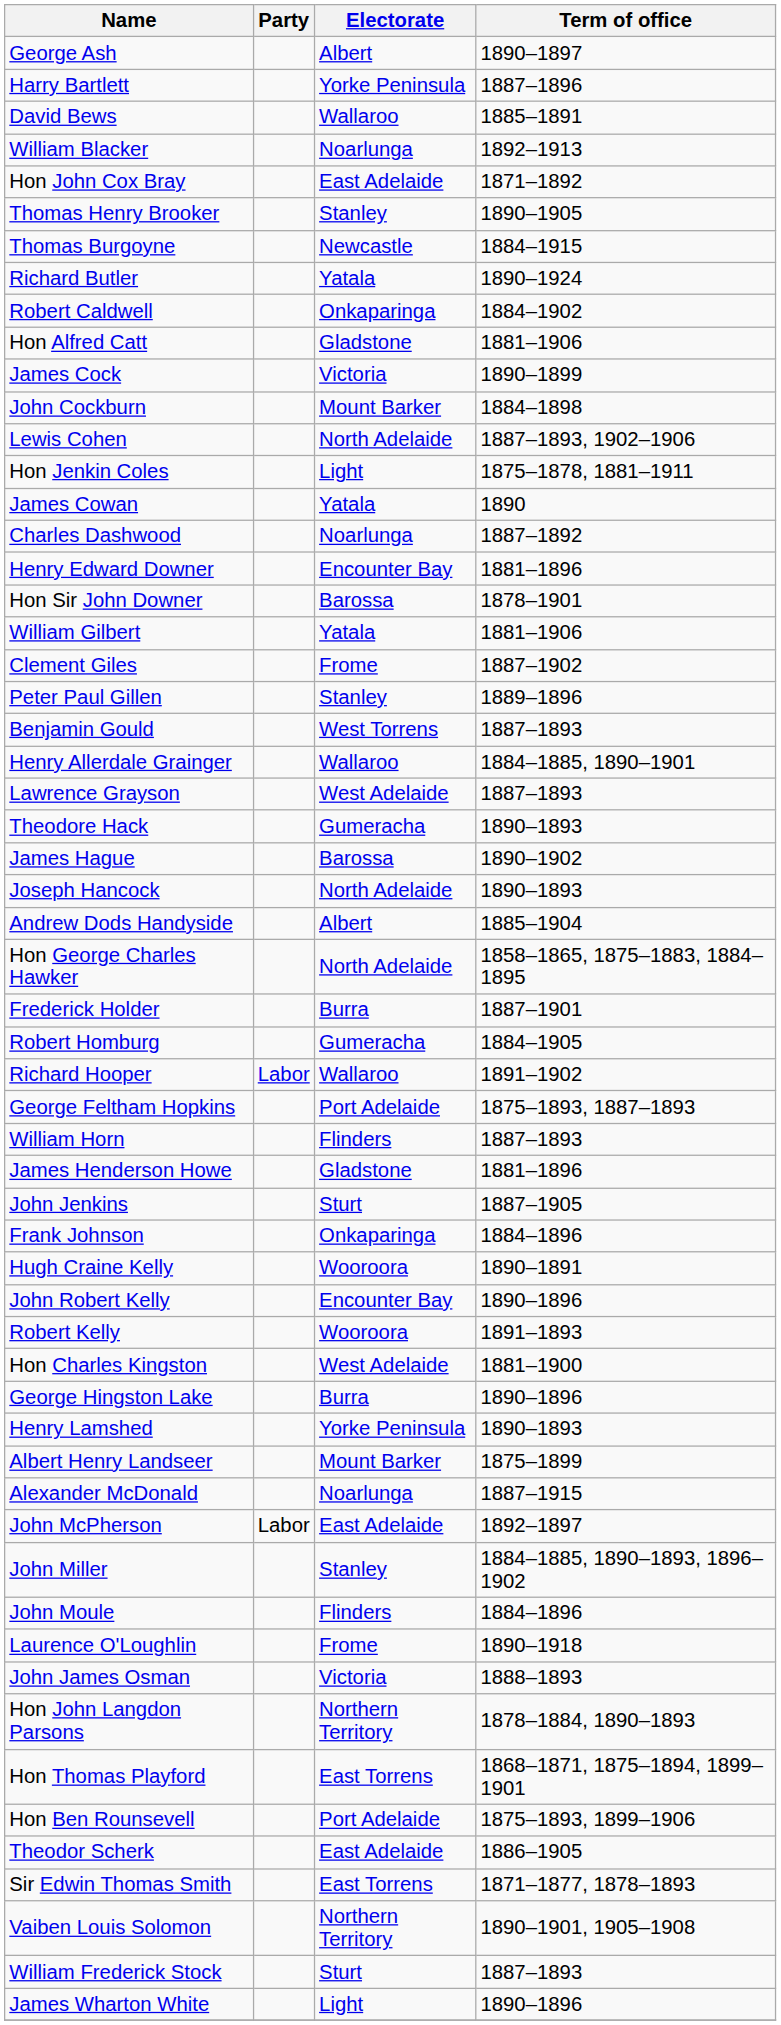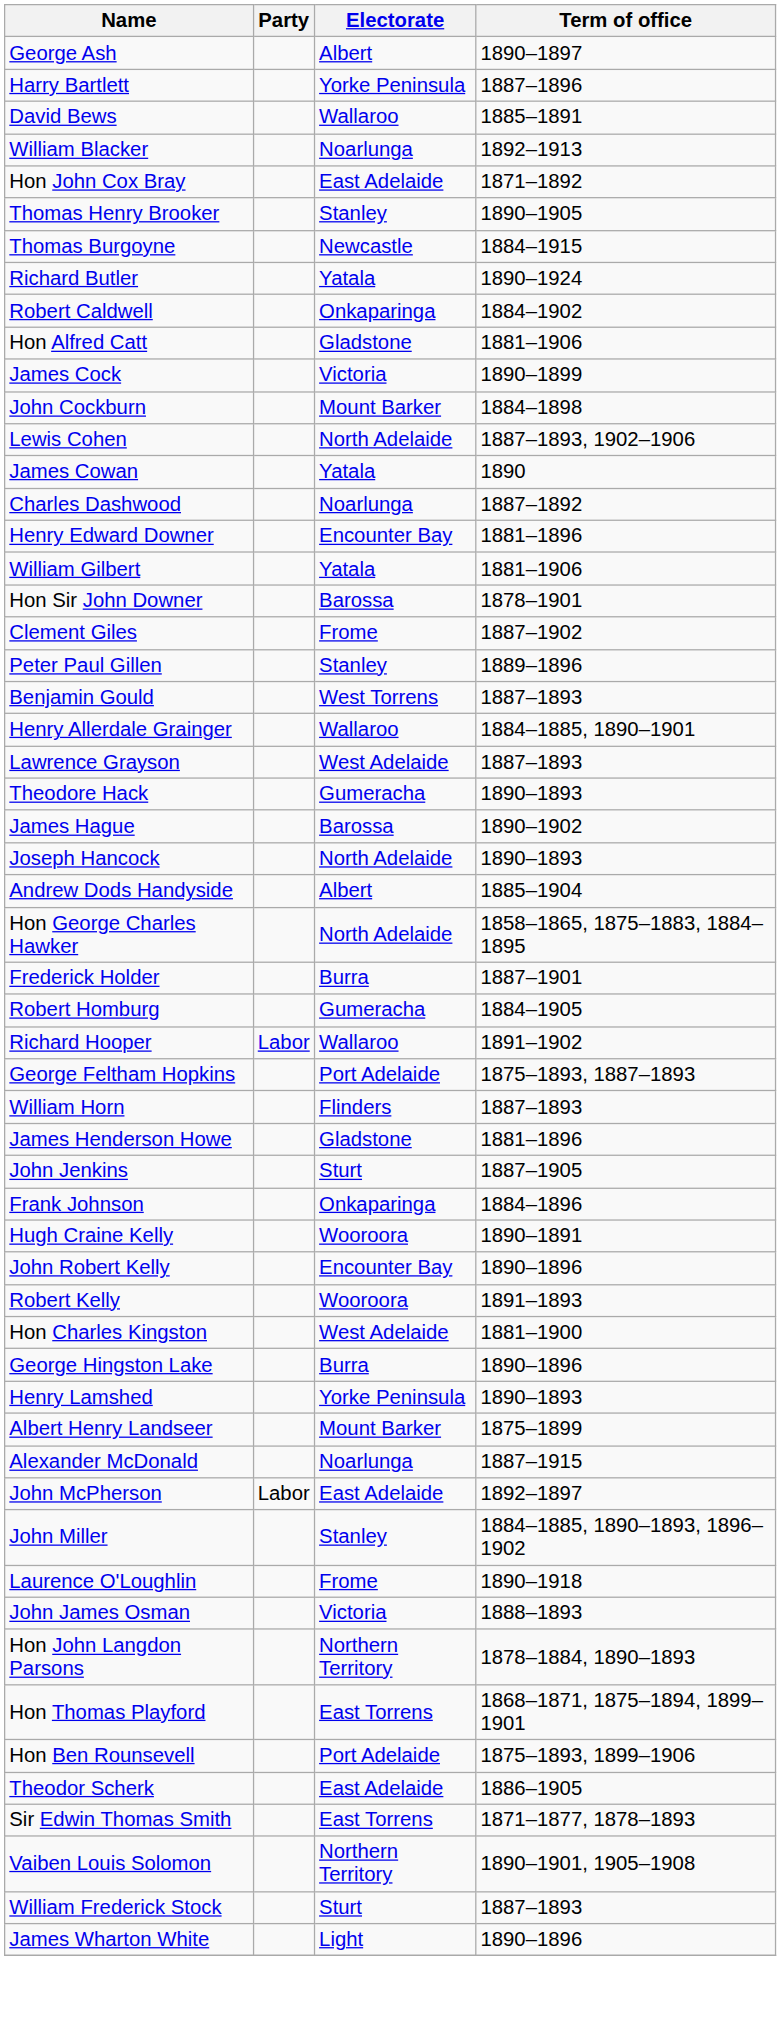 <table class="wikitable sortable">
 <tr>
 <th>Name</th>
 <th>Party</th>
 <th><a href='#'>Electorate</a></th>
 <th>Term of office</th>
 </tr>
 <tr>
 <td><a href='#'>George Ash</a></td>
 <td></td>
 <td><a href='#'>Albert</a></td>
 <td>1890–1897</td>
 </tr>
 <tr>
 <td><a href='#'>Harry Bartlett</a></td>
 <td></td>
 <td><a href='#'>Yorke Peninsula</a></td>
 <td>1887–1896</td>
 </tr>
 <tr>
 <td><a href='#'>David Bews</a> </td>
 <td></td>
 <td><a href='#'>Wallaroo</a></td>
 <td>1885–1891</td>
 </tr>
 <tr>
 <td><a href='#'>William Blacker</a> </td>
 <td></td>
 <td><a href='#'>Noarlunga</a></td>
 <td>1892–1913</td>
 </tr>
 <tr>
 <td>Hon <a href='#'>John Cox Bray</a> </td>
 <td></td>
 <td><a href='#'>East Adelaide</a></td>
 <td>1871–1892</td>
 </tr>
 <tr>
 <td><a href='#'>Thomas Henry Brooker</a></td>
 <td></td>
 <td><a href='#'>Stanley</a></td>
 <td>1890–1905</td>
 </tr>
 <tr>
 <td><a href='#'>Thomas Burgoyne</a></td>
 <td></td>
 <td><a href='#'>Newcastle</a></td>
 <td>1884–1915</td>
 </tr>
 <tr>
 <td><a href='#'>Richard Butler</a> </td>
 <td></td>
 <td><a href='#'>Yatala</a></td>
 <td>1890–1924</td>
 </tr>
 <tr>
 <td><a href='#'>Robert Caldwell</a></td>
 <td></td>
 <td><a href='#'>Onkaparinga</a></td>
 <td>1884–1902</td>
 </tr>
 <tr>
 <td>Hon <a href='#'>Alfred Catt</a></td>
 <td></td>
 <td><a href='#'>Gladstone</a></td>
 <td>1881–1906</td>
 </tr>
 <tr>
 <td><a href='#'>James Cock</a></td>
 <td></td>
 <td><a href='#'>Victoria</a></td>
 <td>1890–1899</td>
 </tr>
 <tr>
 <td><a href='#'>John Cockburn</a></td>
 <td></td>
 <td><a href='#'>Mount Barker</a></td>
 <td>1884–1898</td>
 </tr>
 <tr>
 <td><a href='#'>Lewis Cohen</a></td>
 <td></td>
 <td><a href='#'>North Adelaide</a></td>
 <td>1887–1893, 1902–1906</td>
 </tr>
 <tr>
-<td>Hon <a href='#'>Jenkin Coles</a></td>
-<td></td>
-<td><a href='#'>Light</a></td>
-<td>1875–1878, 1881–1911</td>
-</tr>
-<tr>
 <td><a href='#'>James Cowan</a> </td>
 <td></td>
 <td><a href='#'>Yatala</a></td>
 <td>1890</td>
 </tr>
 <tr>
 <td><a href='#'>Charles Dashwood</a> </td>
 <td></td>
 <td><a href='#'>Noarlunga</a></td>
 <td>1887–1892</td>
 </tr>
 <tr>
 <td><a href='#'>Henry Edward Downer</a></td>
 <td></td>
 <td><a href='#'>Encounter Bay</a></td>
 <td>1881–1896</td>
 </tr>
 <tr>
+<td><a href='#'>William Gilbert</a></td>
+<td></td>
+<td><a href='#'>Yatala</a></td>
+<td>1881–1906</td>
+</tr>
+<tr>
 <td>Hon Sir <a href='#'>John Downer</a></td>
 <td></td>
 <td><a href='#'>Barossa</a></td>
 <td>1878–1901</td>
-</tr>
-<tr>
-<td><a href='#'>William Gilbert</a></td>
-<td></td>
-<td><a href='#'>Yatala</a></td>
-<td>1881–1906</td>
 </tr>
 <tr>
 <td><a href='#'>Clement Giles</a></td>
 <td></td>
 <td><a href='#'>Frome</a></td>
 <td>1887–1902</td>
 </tr>
 <tr>
 <td><a href='#'>Peter Paul Gillen</a></td>
 <td></td>
 <td><a href='#'>Stanley</a></td>
 <td>1889–1896</td>
 </tr>
 <tr>
 <td><a href='#'>Benjamin Gould</a></td>
 <td></td>
 <td><a href='#'>West Torrens</a></td>
 <td>1887–1893</td>
 </tr>
 <tr>
 <td><a href='#'>Henry Allerdale Grainger</a></td>
 <td></td>
 <td><a href='#'>Wallaroo</a></td>
 <td>1884–1885, 1890–1901</td>
 </tr>
 <tr>
 <td><a href='#'>Lawrence Grayson</a></td>
 <td></td>
 <td><a href='#'>West Adelaide</a></td>
 <td>1887–1893</td>
 </tr>
 <tr>
 <td><a href='#'>Theodore Hack</a></td>
 <td></td>
 <td><a href='#'>Gumeracha</a></td>
 <td>1890–1893</td>
 </tr>
 <tr>
 <td><a href='#'>James Hague</a></td>
 <td></td>
 <td><a href='#'>Barossa</a></td>
 <td>1890–1902</td>
 </tr>
 <tr>
 <td><a href='#'>Joseph Hancock</a></td>
 <td></td>
 <td><a href='#'>North Adelaide</a></td>
 <td>1890–1893</td>
 </tr>
 <tr>
 <td><a href='#'>Andrew Dods Handyside</a></td>
 <td></td>
 <td><a href='#'>Albert</a></td>
 <td>1885–1904</td>
 </tr>
 <tr>
 <td>Hon <a href='#'>George Charles Hawker</a></td>
 <td></td>
 <td><a href='#'>North Adelaide</a></td>
 <td>1858–1865, 1875–1883, 1884–1895</td>
 </tr>
 <tr>
 <td><a href='#'>Frederick Holder</a></td>
 <td></td>
 <td><a href='#'>Burra</a></td>
 <td>1887–1901</td>
 </tr>
 <tr>
 <td><a href='#'>Robert Homburg</a></td>
 <td></td>
 <td><a href='#'>Gumeracha</a></td>
 <td>1884–1905</td>
 </tr>
 <tr>
 <td><a href='#'>Richard Hooper</a> </td>
 <td><a href='#'>Labor</a></td>
 <td><a href='#'>Wallaroo</a></td>
 <td>1891–1902</td>
 </tr>
 <tr>
 <td><a href='#'>George Feltham Hopkins</a></td>
 <td></td>
 <td><a href='#'>Port Adelaide</a></td>
 <td>1875–1893, 1887–1893</td>
 </tr>
 <tr>
 <td><a href='#'>William Horn</a></td>
 <td></td>
 <td><a href='#'>Flinders</a></td>
 <td>1887–1893</td>
 </tr>
 <tr>
 <td><a href='#'>James Henderson Howe</a></td>
 <td></td>
 <td><a href='#'>Gladstone</a></td>
 <td>1881–1896</td>
 </tr>
 <tr>
 <td><a href='#'>John Jenkins</a></td>
 <td></td>
 <td><a href='#'>Sturt</a></td>
 <td>1887–1905</td>
 </tr>
 <tr>
 <td><a href='#'>Frank Johnson</a></td>
 <td></td>
 <td><a href='#'>Onkaparinga</a></td>
 <td>1884–1896</td>
 </tr>
 <tr>
 <td><a href='#'>Hugh Craine Kelly</a> </td>
 <td></td>
 <td><a href='#'>Wooroora</a></td>
 <td>1890–1891</td>
 </tr>
 <tr>
 <td><a href='#'>John Robert Kelly</a></td>
 <td></td>
 <td><a href='#'>Encounter Bay</a></td>
 <td>1890–1896</td>
 </tr>
 <tr>
 <td><a href='#'>Robert Kelly</a> </td>
 <td></td>
 <td><a href='#'>Wooroora</a></td>
 <td>1891–1893</td>
 </tr>
 <tr>
 <td>Hon <a href='#'>Charles Kingston</a></td>
 <td></td>
 <td><a href='#'>West Adelaide</a></td>
 <td>1881–1900</td>
 </tr>
 <tr>
 <td><a href='#'>George Hingston Lake</a></td>
 <td></td>
 <td><a href='#'>Burra</a></td>
 <td>1890–1896</td>
 </tr>
 <tr>
 <td><a href='#'>Henry Lamshed</a></td>
 <td></td>
 <td><a href='#'>Yorke Peninsula</a></td>
 <td>1890–1893</td>
 </tr>
 <tr>
 <td><a href='#'>Albert Henry Landseer</a></td>
 <td></td>
 <td><a href='#'>Mount Barker</a></td>
 <td>1875–1899</td>
 </tr>
 <tr>
 <td><a href='#'>Alexander McDonald</a></td>
 <td></td>
 <td><a href='#'>Noarlunga</a></td>
 <td>1887–1915</td>
 </tr>
 <tr>
 <td><a href='#'>John McPherson</a> </td>
 <td>Labor</td>
 <td><a href='#'>East Adelaide</a></td>
 <td>1892–1897</td>
 </tr>
 <tr>
 <td><a href='#'>John Miller</a></td>
 <td></td>
 <td><a href='#'>Stanley</a></td>
 <td>1884–1885, 1890–1893, 1896–1902</td>
 </tr>
 <tr>
-<td><a href='#'>John Moule</a></td>
-<td></td>
-<td><a href='#'>Flinders</a></td>
-<td>1884–1896</td>
-</tr>
-<tr>
 <td><a href='#'>Laurence O'Loughlin</a></td>
 <td></td>
 <td><a href='#'>Frome</a></td>
 <td>1890–1918</td>
 </tr>
 <tr>
 <td><a href='#'>John James Osman</a></td>
 <td></td>
 <td><a href='#'>Victoria</a></td>
 <td>1888–1893</td>
 </tr>
 <tr>
 <td>Hon <a href='#'>John Langdon Parsons</a></td>
 <td></td>
 <td><a href='#'>Northern Territory</a></td>
 <td>1878–1884, 1890–1893</td>
 </tr>
 <tr>
 <td>Hon <a href='#'>Thomas Playford</a> </td>
 <td></td>
 <td><a href='#'>East Torrens</a></td>
 <td>1868–1871, 1875–1894, 1899–1901</td>
 </tr>
 <tr>
 <td>Hon <a href='#'>Ben Rounsevell</a></td>
 <td></td>
 <td><a href='#'>Port Adelaide</a></td>
 <td>1875–1893, 1899–1906</td>
 </tr>
 <tr>
 <td><a href='#'>Theodor Scherk</a></td>
 <td></td>
 <td><a href='#'>East Adelaide</a></td>
 <td>1886–1905</td>
 </tr>
 <tr>
 <td>Sir <a href='#'>Edwin Thomas Smith</a></td>
 <td></td>
 <td><a href='#'>East Torrens</a></td>
 <td>1871–1877, 1878–1893</td>
 </tr>
 <tr>
 <td><a href='#'>Vaiben Louis Solomon</a> </td>
 <td></td>
 <td><a href='#'>Northern Territory</a></td>
 <td>1890–1901, 1905–1908</td>
 </tr>
 <tr>
 <td><a href='#'>William Frederick Stock</a></td>
 <td></td>
 <td><a href='#'>Sturt</a></td>
 <td>1887–1893</td>
 </tr>
 <tr>
 <td><a href='#'>James Wharton White</a></td>
 <td></td>
 <td><a href='#'>Light</a></td>
 <td>1890–1896</td>
 </tr>
 <tr>
 </tr>
 </table>
